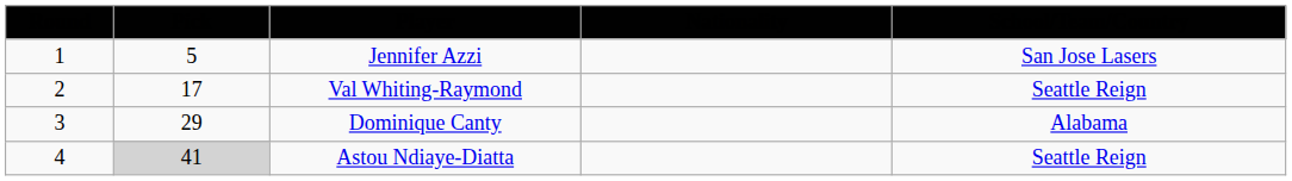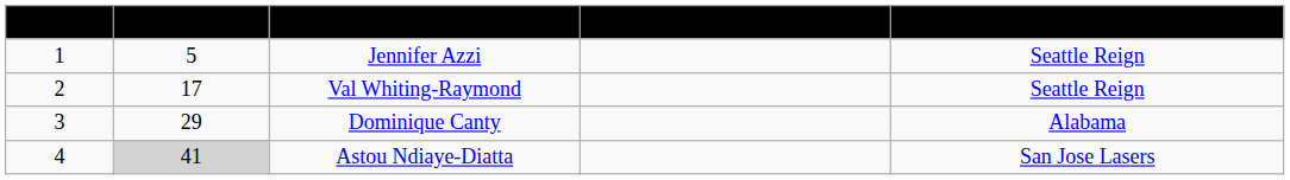 <table class="wikitable" style="text-align:center; width:60em">
 <tr>
 <th style="background: #010101" width="2%"><span>Round</span></th>
 <th style="background: #010101" width="5%"><span>Pick</span></th>
 <th style="background: #010101" width="10%"><span>Player</span></th>
 <th style="background: #010101" width="10%"><span>Nationality</span></th>
 <th style="background: #010101" width="10%"><span>School/Team/Country</span></th>
 </tr>
 <tr>
 <td>1</td>
 <td>5</td>
 <td><a href='#'>Jennifer Azzi</a></td>
 <td></td>
-<td><a href='#'>San Jose Lasers</a></td>
+<td><a href='#'>Seattle Reign</a></td>
 </tr>
 <tr>
 <td>2</td>
 <td>17</td>
 <td><a href='#'>Val Whiting-Raymond</a></td>
 <td></td>
 <td><a href='#'>Seattle Reign</a></td>
 </tr>
 <tr>
 <td>3</td>
 <td>29</td>
 <td><a href='#'>Dominique Canty</a></td>
 <td></td>
 <td><a href='#'>Alabama</a></td>
 </tr>
 <tr>
 <td>4</td>
 <td style="background: lightgrey;">41</td>
 <td><a href='#'>Astou Ndiaye-Diatta</a></td>
 <td></td>
-<td><a href='#'>Seattle Reign</a></td>
+<td><a href='#'>San Jose Lasers</a></td>
 </tr>
 </table>
